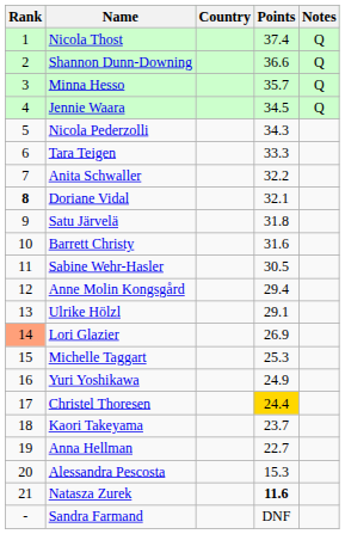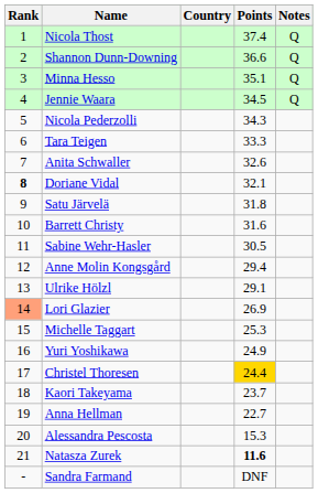 <table class="wikitable sortable" style="text-align:center">
 <tr bgcolor=#ccffcc>
 <th>Rank</th>
 <th>Name</th>
 <th>Country</th>
 <th>Points</th>
 <th>Notes</th>
 </tr>
 <tr bgcolor=#ccffcc>
 <td>1</td>
 <td align=left><a href='#'>Nicola Thost</a></td>
 <td align=left></td>
 <td>37.4</td>
 <td>Q</td>
 </tr>
 <tr bgcolor=#ccffcc>
 <td>2</td>
 <td align=left><a href='#'>Shannon Dunn-Downing</a></td>
 <td align=left></td>
 <td>36.6</td>
 <td>Q</td>
 </tr>
 <tr bgcolor=#ccffcc>
 <td>3</td>
 <td align=left><a href='#'>Minna Hesso</a></td>
 <td align=left></td>
-<td>35.7</td>
+<td>35.1</td>
 <td>Q</td>
 </tr>
 <tr bgcolor=#ccffcc>
 <td>4</td>
 <td align=left><a href='#'>Jennie Waara</a></td>
 <td align=left></td>
 <td>34.5</td>
 <td>Q</td>
 </tr>
 <tr>
 <td>5</td>
 <td align=left><a href='#'>Nicola Pederzolli</a></td>
 <td align=left></td>
 <td>34.3</td>
 <td></td>
 </tr>
 <tr>
 <td>6</td>
 <td align=left><a href='#'>Tara Teigen</a></td>
 <td align=left></td>
 <td>33.3</td>
 <td></td>
 </tr>
 <tr>
 <td>7</td>
 <td align=left><a href='#'>Anita Schwaller</a></td>
 <td align=left></td>
-<td>32.2</td>
+<td>32.6</td>
 <td></td>
 </tr>
 <tr>
 <td><strong>8</strong></td>
 <td align=left><a href='#'>Doriane Vidal</a></td>
 <td align=left></td>
 <td>32.1</td>
 <td></td>
 </tr>
 <tr>
 <td>9</td>
 <td align=left><a href='#'>Satu Järvelä</a></td>
 <td align=left></td>
 <td>31.8</td>
 <td></td>
 </tr>
 <tr>
 <td>10</td>
 <td align=left><a href='#'>Barrett Christy</a></td>
 <td align=left></td>
 <td>31.6</td>
 <td></td>
 </tr>
 <tr>
 <td>11</td>
 <td align=left><a href='#'>Sabine Wehr-Hasler</a></td>
 <td align=left></td>
 <td>30.5</td>
 <td></td>
 </tr>
 <tr>
 <td>12</td>
 <td align=left><a href='#'>Anne Molin Kongsgård</a></td>
 <td align=left></td>
 <td>29.4</td>
 <td></td>
 </tr>
 <tr>
 <td>13</td>
 <td align=left><a href='#'>Ulrike Hölzl</a></td>
 <td align=left></td>
 <td>29.1</td>
 <td></td>
 </tr>
 <tr>
 <td style="background: lightsalmon;">14</td>
 <td align=left><a href='#'>Lori Glazier</a></td>
 <td align=left></td>
 <td>26.9</td>
 <td></td>
 </tr>
 <tr>
 <td>15</td>
 <td align=left><a href='#'>Michelle Taggart</a></td>
 <td align=left></td>
 <td>25.3</td>
 <td></td>
 </tr>
 <tr>
 <td>16</td>
 <td align=left><a href='#'>Yuri Yoshikawa</a></td>
 <td align=left></td>
 <td>24.9</td>
 <td></td>
 </tr>
 <tr>
 <td>17</td>
 <td align=left><a href='#'>Christel Thoresen</a></td>
 <td align=left></td>
 <td style="background: gold;">24.4</td>
 <td></td>
 </tr>
 <tr>
 <td>18</td>
 <td align=left><a href='#'>Kaori Takeyama</a></td>
 <td align=left></td>
 <td>23.7</td>
 <td></td>
 </tr>
 <tr>
 <td>19</td>
 <td align=left><a href='#'>Anna Hellman</a></td>
 <td align=left></td>
 <td>22.7</td>
 <td></td>
 </tr>
 <tr>
 <td>20</td>
 <td align=left><a href='#'>Alessandra Pescosta</a></td>
 <td align=left></td>
 <td>15.3</td>
 <td></td>
 </tr>
 <tr>
 <td>21</td>
 <td align=left><a href='#'>Natasza Zurek</a></td>
 <td align=left></td>
 <td><strong>11.6</strong></td>
 <td></td>
 </tr>
 <tr>
 <td>-</td>
 <td align=left><a href='#'>Sandra Farmand</a></td>
 <td align=left></td>
 <td>DNF</td>
 <td></td>
 </tr>
 </table>
